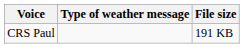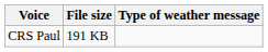 <table class="wikitable">
 <tr>
 <th>Voice</th>
+<th>File size</th>
 <th>Type of weather message</th>
-<th>File size</th>
 </tr>
 <tr>
 <td>CRS Paul</td>
+<td>191 KB</td>
 <td></td>
-<td>191 KB</td>
 </tr>
 </table>
